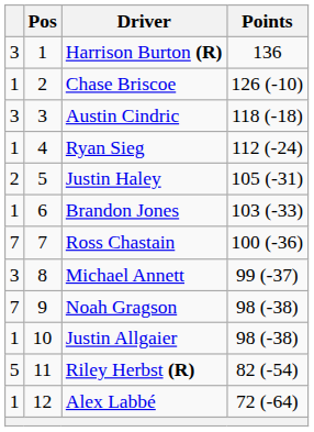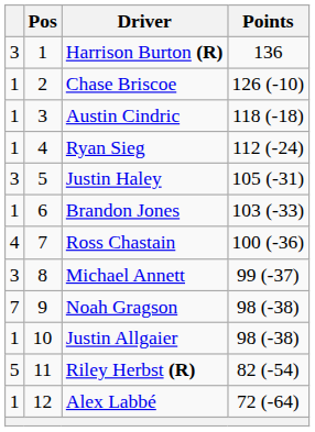 <table class="wikitable" style="font-size: 95%;">
 <tr>
 <th></th>
 <th>Pos</th>
 <th>Driver</th>
 <th>Points</th>
 </tr>
 <tr>
 <td align="left"> 3</td>
 <td style="text-align:center;">1</td>
 <td><a href='#'>Harrison Burton</a> <strong>(R)</strong></td>
 <td style="text-align:center;">136</td>
 </tr>
 <tr>
 <td align="left"> 1</td>
 <td style="text-align:center;">2</td>
 <td><a href='#'>Chase Briscoe</a></td>
 <td style="text-align:center;">126 (-10)</td>
 </tr>
 <tr>
-<td align="left"> 3</td>
+<td align="left"> 1</td>
 <td style="text-align:center;">3</td>
 <td><a href='#'>Austin Cindric</a></td>
 <td style="text-align:center;">118 (-18)</td>
 </tr>
 <tr>
 <td align="left"> 1</td>
 <td style="text-align:center;">4</td>
 <td><a href='#'>Ryan Sieg</a></td>
 <td style="text-align:center;">112 (-24)</td>
 </tr>
 <tr>
-<td align="left"> 2</td>
+<td align="left"> 3</td>
 <td style="text-align:center;">5</td>
 <td><a href='#'>Justin Haley</a></td>
 <td style="text-align:center;">105 (-31)</td>
 </tr>
 <tr>
 <td align="left"> 1</td>
 <td style="text-align:center;">6</td>
 <td><a href='#'>Brandon Jones</a></td>
 <td style="text-align:center;">103 (-33)</td>
 </tr>
 <tr>
-<td align="left"> 7</td>
+<td align="left"> 4</td>
 <td style="text-align:center;">7</td>
 <td><a href='#'>Ross Chastain</a></td>
 <td style="text-align:center;">100 (-36)</td>
 </tr>
 <tr>
 <td align="left"> 3</td>
 <td style="text-align:center;">8</td>
 <td><a href='#'>Michael Annett</a></td>
 <td style="text-align:center;">99 (-37)</td>
 </tr>
 <tr>
 <td align="left"> 7</td>
 <td style="text-align:center;">9</td>
 <td><a href='#'>Noah Gragson</a></td>
 <td style="text-align:center;">98 (-38)</td>
 </tr>
 <tr>
 <td align="left"> 1</td>
 <td style="text-align:center;">10</td>
 <td><a href='#'>Justin Allgaier</a></td>
 <td style="text-align:center;">98 (-38)</td>
 </tr>
 <tr>
 <td align="left"> 5</td>
 <td style="text-align:center;">11</td>
 <td><a href='#'>Riley Herbst</a> <strong>(R)</strong></td>
 <td style="text-align:center;">82 (-54)</td>
 </tr>
 <tr>
 <td align="left"> 1</td>
 <td style="text-align:center;">12</td>
 <td><a href='#'>Alex Labbé</a></td>
 <td style="text-align:center;">72 (-64)</td>
 </tr>
 <tr class="sortbottom">
 <th colspan="4"></th>
 </tr>
 </table>
